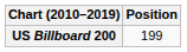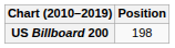 <table class="wikitable plainrowheaders" style="text-align:center">
 <tr>
 <th scope="col">Chart (2010–2019)</th>
 <th scope="col">Position</th>
 </tr>
 <tr>
 <th scope="row">US <em>Billboard</em> 200</th>
-<td>199</td>
+<td>198</td>
 </tr>
 </table>
